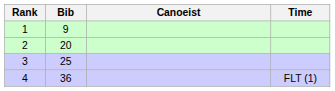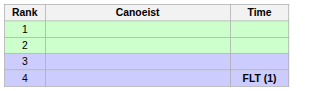 <table class="wikitable" style="font-size:90%; text-align:center">
 <tr>
 <th width="50">Rank</th>
-<th width="50">Bib</th>
 <th width="250">Canoeist</th>
 <th width="75">Time</th>
 </tr>
 <tr bgcolor="#CCFFCC">
 <td>1</td>
-<td>9</td>
 <td align="left"></td>
 <td></td>
 </tr>
 <tr bgcolor="#CCFFCC">
 <td>2</td>
-<td>20</td>
 <td align="left"></td>
 <td></td>
 </tr>
 <tr bgcolor="#CCCCFF">
 <td>3</td>
-<td>25</td>
 <td align="left"></td>
 <td></td>
 </tr>
 <tr bgcolor="#CCCCFF">
 <td>4</td>
-<td>36</td>
 <td align="left"></td>
-<td>FLT (1)</td>
+<td><strong>FLT (1)</strong></td>
 </tr>
 </table>
